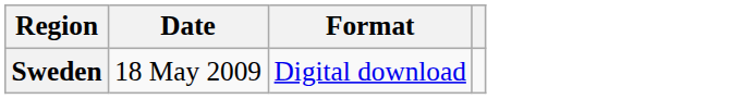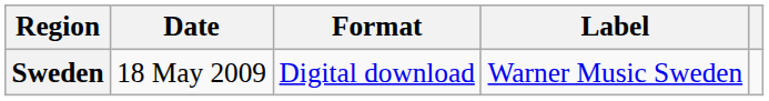 <table class="wikitable plainrowheaders" style="text-align:center;">
 <tr>
 <th scope="col">Region</th>
 <th scope="col">Date</th>
 <th scope="col">Format</th>
+<th scope="col">Label</th>
 <th scope="col"></th>
 </tr>
 <tr>
 <th scope="row">Sweden</th>
 <td>18 May 2009</td>
 <td><a href='#'>Digital download</a></td>
+<td><a href='#'>Warner Music Sweden</a></td>
 <td></td>
 </tr>
 </table>
